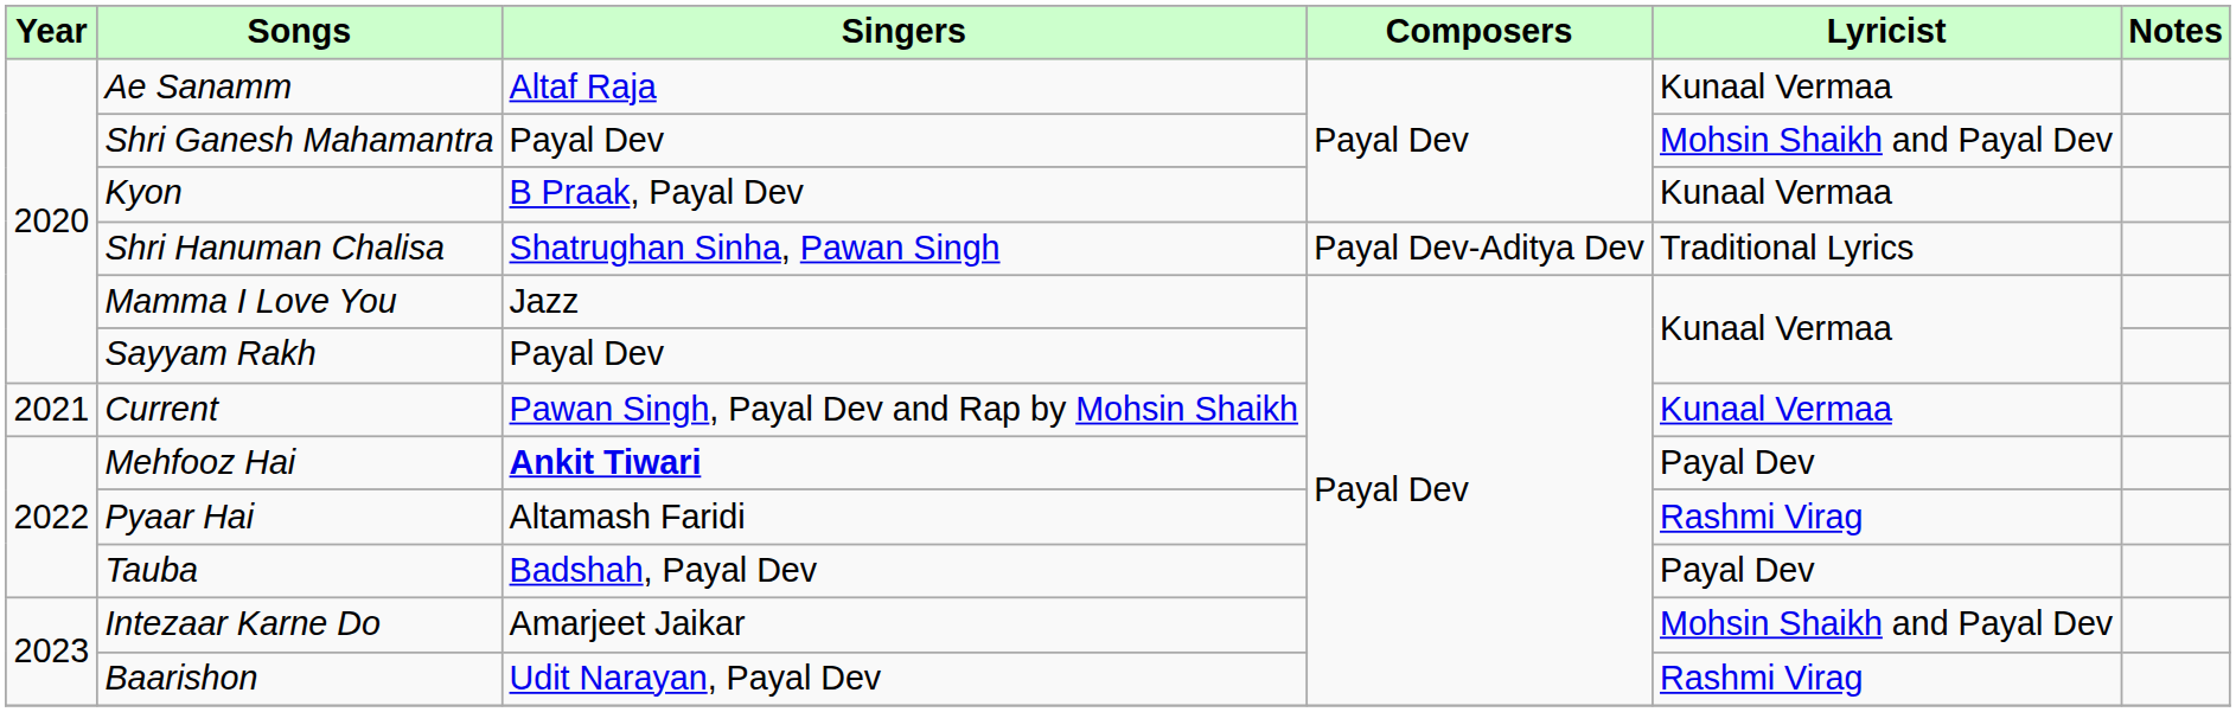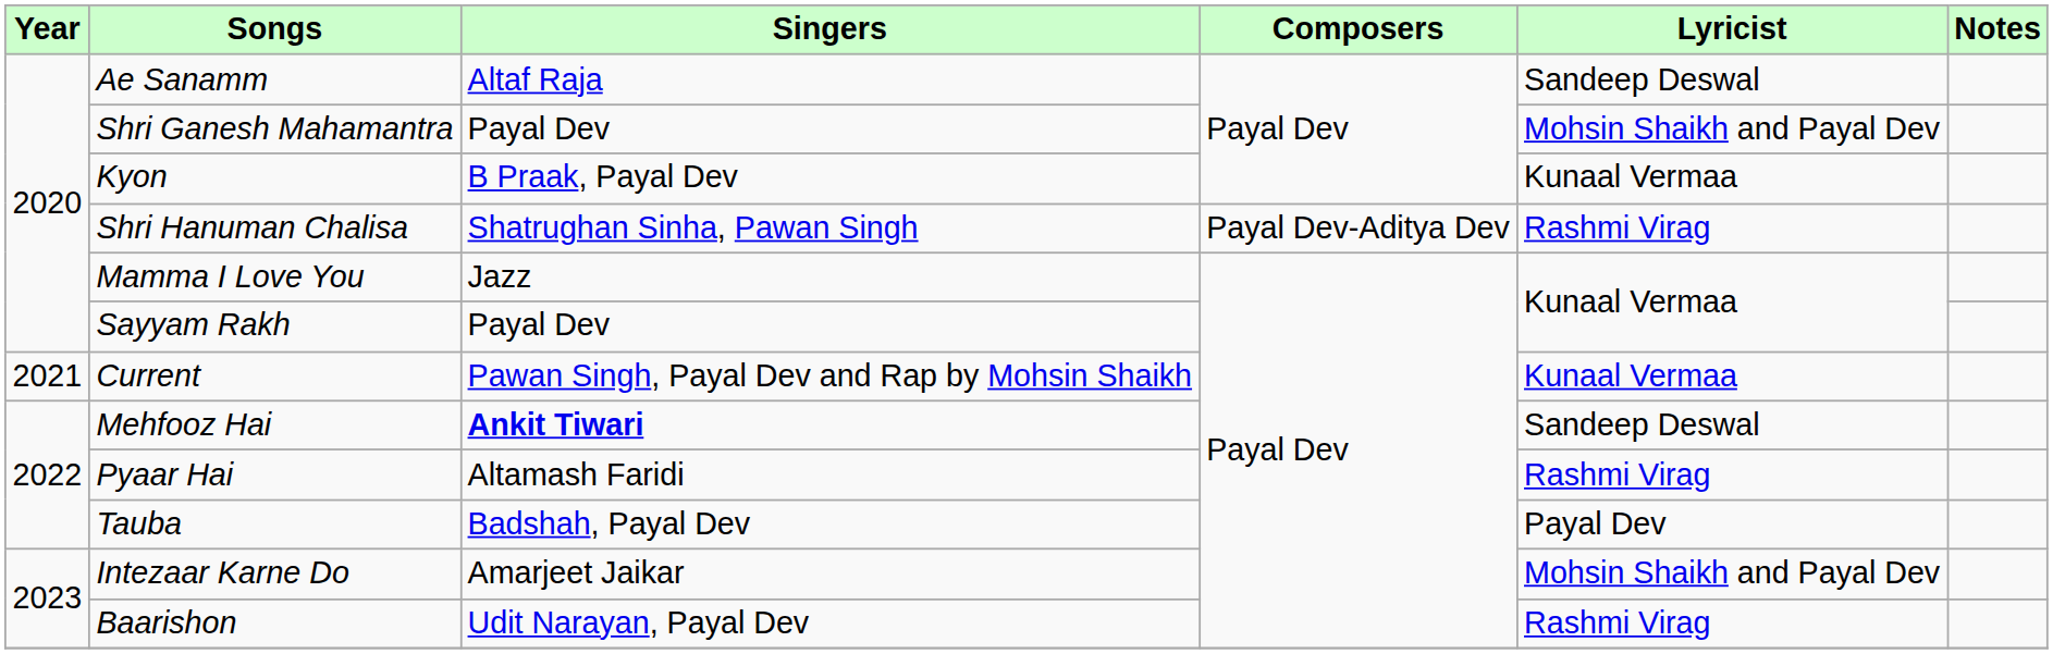 <table class="wikitable sortable">
 <tr>
 <th style="background:#cfc; text-align:center;"><strong>Year</strong></th>
 <th style="background:#cfc; text-align:center;"><strong>Songs</strong></th>
 <th style="background:#cfc; text-align:center;"><strong>Singers</strong></th>
 <th style="background:#cfc; text-align:center;"><strong>Composers</strong></th>
 <th style="background:#cfc; text-align:center;"><strong>Lyricist</strong></th>
 <th style="background:#cfc; text-align:center;"><strong>Notes</strong></th>
 </tr>
 <tr>
 <td rowspan="6">2020</td>
 <td><em>Ae Sanamm</em></td>
 <td><a href='#'>Altaf Raja</a></td>
 <td rowspan="3">Payal Dev</td>
-<td>Kunaal Vermaa</td>
+<td>Sandeep Deswal</td>
 <td></td>
 </tr>
 <tr>
 <td><em>Shri Ganesh Mahamantra</em></td>
 <td>Payal Dev</td>
 <td><a href='#'>Mohsin Shaikh</a> and Payal Dev</td>
 <td></td>
 </tr>
 <tr>
 <td><em>Kyon</em></td>
 <td><a href='#'>B Praak</a>, Payal Dev</td>
 <td>Kunaal Vermaa</td>
 <td></td>
 </tr>
 <tr>
 <td><em>Shri Hanuman Chalisa</em></td>
 <td><a href='#'>Shatrughan Sinha</a>, <a href='#'>Pawan Singh</a></td>
 <td>Payal Dev-Aditya Dev</td>
-<td>Traditional Lyrics</td>
+<td><a href='#'>Rashmi Virag</a></td>
 <td></td>
 </tr>
 <tr>
 <td><em>Mamma I Love You</em></td>
 <td>Jazz</td>
 <td rowspan="8">Payal Dev</td>
 <td rowspan="2">Kunaal Vermaa</td>
 <td></td>
 </tr>
 <tr>
 <td><em>Sayyam Rakh</em></td>
 <td>Payal Dev</td>
 <td></td>
 </tr>
 <tr>
 <td rowspan="wikietable">2021</td>
 <td><em>Current</em></td>
 <td><a href='#'>Pawan Singh</a>, Payal Dev and Rap by <a href='#'>Mohsin Shaikh</a></td>
 <td><a href='#'>Kunaal Vermaa</a></td>
 <td></td>
 </tr>
 <tr>
 <td rowspan="3">2022</td>
 <td><em>Mehfooz Hai</em></td>
 <td><strong><a href='#'>Ankit Tiwari</a></strong></td>
-<td>Payal Dev</td>
+<td>Sandeep Deswal</td>
 <td></td>
 </tr>
 <tr>
 <td><em>Pyaar Hai</em></td>
 <td>Altamash Faridi</td>
 <td><a href='#'>Rashmi Virag</a></td>
 <td></td>
 </tr>
 <tr>
 <td><em>Tauba</em></td>
 <td><a href='#'>Badshah</a>, Payal Dev</td>
 <td>Payal Dev</td>
 <td></td>
 </tr>
 <tr>
 <td rowspan = "2">2023</td>
 <td><em>Intezaar Karne Do</em></td>
 <td>Amarjeet Jaikar</td>
 <td><a href='#'>Mohsin Shaikh</a> and Payal Dev</td>
 <td></td>
 </tr>
 <tr>
 <td><em>Baarishon</em></td>
 <td><a href='#'>Udit Narayan</a>, Payal Dev</td>
 <td><a href='#'>Rashmi Virag</a></td>
 <td></td>
 </tr>
 <tr>
 </tr>
 </table>
